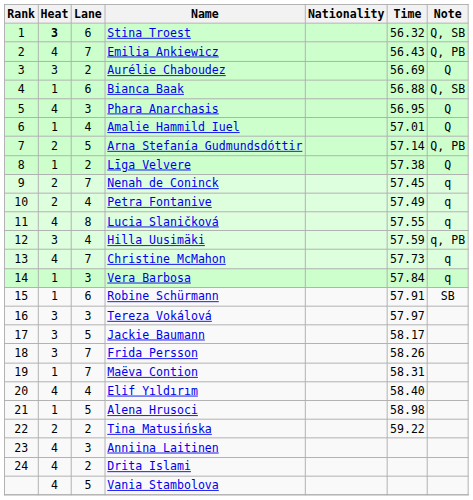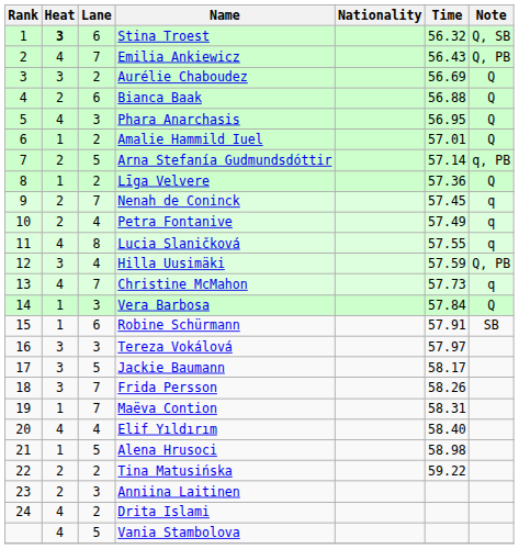 <table class="wikitable sortable" style="text-align:center">
 <tr>
 <th>Rank</th>
 <th>Heat</th>
 <th>Lane</th>
 <th>Name</th>
 <th>Nationality</th>
 <th>Time</th>
 <th>Note</th>
 </tr>
 <tr bgcolor=ccffcc>
 <td>1</td>
 <td><strong>3</strong></td>
 <td>6</td>
 <td align=left><a href='#'>Stina Troest</a></td>
 <td align=left></td>
 <td>56.32</td>
 <td>Q, SB</td>
 </tr>
 <tr bgcolor=ccffcc>
 <td>2</td>
 <td>4</td>
 <td>7</td>
 <td align=left><a href='#'>Emilia Ankiewicz</a></td>
 <td align=left></td>
 <td>56.43</td>
 <td>Q, PB</td>
 </tr>
 <tr bgcolor=ccffcc>
 <td>3</td>
 <td>3</td>
 <td>2</td>
 <td align=left><a href='#'>Aurélie Chaboudez</a></td>
 <td align=left></td>
 <td>56.69</td>
 <td>Q</td>
 </tr>
 <tr bgcolor=ccffcc>
 <td>4</td>
-<td>1</td>
+<td>2</td>
 <td>6</td>
 <td align=left><a href='#'>Bianca Baak</a></td>
 <td align=left></td>
 <td>56.88</td>
-<td>Q, SB</td>
+<td>Q</td>
 </tr>
 <tr bgcolor=ccffcc>
 <td>5</td>
 <td>4</td>
 <td>3</td>
 <td align=left><a href='#'>Phara Anarchasis</a></td>
 <td align=left></td>
 <td>56.95</td>
 <td>Q</td>
 </tr>
 <tr bgcolor=ccffcc>
 <td>6</td>
 <td>1</td>
-<td>4</td>
+<td>2</td>
 <td align=left><a href='#'>Amalie Hammild Iuel</a></td>
 <td align=left></td>
 <td>57.01</td>
 <td>Q</td>
 </tr>
 <tr bgcolor=ccffcc>
 <td>7</td>
 <td>2</td>
 <td>5</td>
 <td align=left><a href='#'>Arna Stefanía Gudmundsdóttir</a></td>
 <td align=left></td>
 <td>57.14</td>
-<td>Q, PB</td>
+<td>q, PB</td>
 </tr>
 <tr bgcolor=ccffcc>
 <td>8</td>
 <td>1</td>
 <td>2</td>
 <td align=left><a href='#'>Līga Velvere</a></td>
 <td align=left></td>
-<td>57.38</td>
+<td>57.36</td>
 <td>Q</td>
 </tr>
 <tr bgcolor=ddffdd>
 <td>9</td>
 <td>2</td>
 <td>7</td>
 <td align=left><a href='#'>Nenah de Coninck</a></td>
 <td align=left></td>
 <td>57.45</td>
 <td>q</td>
 </tr>
 <tr bgcolor=ddffdd>
 <td>10</td>
 <td>2</td>
 <td>4</td>
 <td align=left><a href='#'>Petra Fontanive</a></td>
 <td align=left></td>
 <td>57.49</td>
 <td>q</td>
 </tr>
 <tr bgcolor=ddffdd>
 <td>11</td>
 <td>4</td>
 <td>8</td>
 <td align=left><a href='#'>Lucia Slaničková</a></td>
 <td align=left></td>
 <td>57.55</td>
 <td>q</td>
 </tr>
 <tr bgcolor=ddffdd>
 <td>12</td>
 <td>3</td>
 <td>4</td>
 <td align=left><a href='#'>Hilla Uusimäki</a></td>
 <td align=left></td>
 <td>57.59</td>
-<td>q, PB</td>
+<td>Q, PB</td>
 </tr>
 <tr bgcolor=ddffdd>
 <td>13</td>
 <td>4</td>
 <td>7</td>
 <td align=left><a href='#'>Christine McMahon</a></td>
 <td align=left></td>
 <td>57.73</td>
 <td>q</td>
 </tr>
 <tr bgcolor=ccffcc>
 <td>14</td>
 <td>1</td>
 <td>3</td>
 <td align=left><a href='#'>Vera Barbosa</a></td>
 <td align=left></td>
 <td>57.84</td>
-<td>q</td>
+<td>Q</td>
 </tr>
 <tr>
 <td>15</td>
 <td>1</td>
 <td>6</td>
 <td align=left><a href='#'>Robine Schürmann</a></td>
 <td align=left></td>
 <td>57.91</td>
 <td>SB</td>
 </tr>
 <tr>
 <td>16</td>
 <td>3</td>
 <td>3</td>
 <td align=left><a href='#'>Tereza Vokálová</a></td>
 <td align=left></td>
 <td>57.97</td>
 <td></td>
 </tr>
 <tr>
 <td>17</td>
 <td>3</td>
 <td>5</td>
 <td align=left><a href='#'>Jackie Baumann</a></td>
 <td align=left></td>
 <td>58.17</td>
 <td></td>
 </tr>
 <tr>
 <td>18</td>
 <td>3</td>
 <td>7</td>
 <td align=left><a href='#'>Frida Persson</a></td>
 <td align=left></td>
 <td>58.26</td>
 <td></td>
 </tr>
 <tr>
 <td>19</td>
 <td>1</td>
 <td>7</td>
 <td align=left><a href='#'>Maëva Contion</a></td>
 <td align=left></td>
 <td>58.31</td>
 <td></td>
 </tr>
 <tr>
 <td>20</td>
 <td>4</td>
 <td>4</td>
 <td align=left><a href='#'>Elif Yıldırım</a></td>
 <td align=left></td>
 <td>58.40</td>
 <td></td>
 </tr>
 <tr>
 <td>21</td>
 <td>1</td>
 <td>5</td>
 <td align=left><a href='#'>Alena Hrusoci</a></td>
 <td align=left></td>
 <td>58.98</td>
 <td></td>
 </tr>
 <tr>
 <td>22</td>
 <td>2</td>
 <td>2</td>
 <td align=left><a href='#'>Tina Matusińska</a></td>
 <td align=left></td>
 <td>59.22</td>
 <td></td>
 </tr>
 <tr>
 <td>23</td>
-<td>4</td>
+<td>2</td>
 <td>3</td>
 <td align=left><a href='#'>Anniina Laitinen</a></td>
 <td align=left></td>
 <td></td>
 <td></td>
 </tr>
 <tr>
 <td>24</td>
 <td>4</td>
 <td>2</td>
 <td align=left><a href='#'>Drita Islami</a></td>
 <td align=left></td>
 <td></td>
 <td></td>
 </tr>
 <tr>
 <td></td>
 <td>4</td>
 <td>5</td>
 <td align=left><a href='#'>Vania Stambolova</a></td>
 <td align=left></td>
 <td></td>
 <td></td>
 </tr>
 <tr>
 </tr>
 </table>
